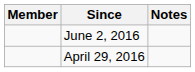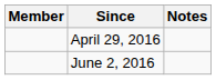 <table class="wikitable sortable">
 <tr>
 <th>Member</th>
 <th>Since</th>
 <th>Notes</th>
 </tr>
 <tr>
 <td></td>
-<td>June 2, 2016</td>
+<td>April 29, 2016</td>
 <td></td>
 </tr>
 <tr>
 <td></td>
-<td>April 29, 2016</td>
+<td>June 2, 2016</td>
 <td></td>
 </tr>
 </table>
